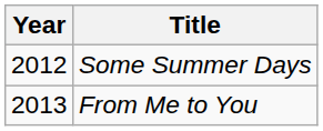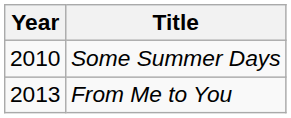 <table class="wikitable" style="text-align:center;">
 <tr style="background:#ebf5ff;">
 <th scope="col">Year</th>
 <th scope="col">Title</th>
 </tr>
 <tr>
-<td>2012</td>
+<td>2010</td>
 <td style="text-align:left;"><em>Some Summer Days</em></td>
 </tr>
 <tr>
 <td>2013</td>
 <td style="text-align:left;"><em>From Me to You</em></td>
 </tr>
 </table>
